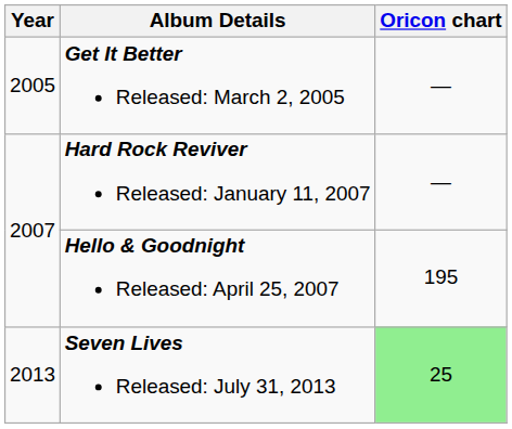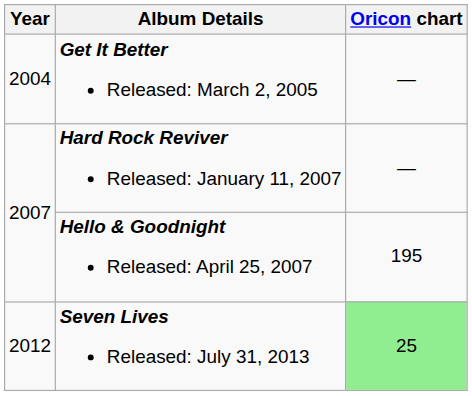 <table class="wikitable">
 <tr>
 <th>Year</th>
 <th>Album Details</th>
 <th><a href='#'>Oricon</a> chart</th>
 </tr>
 <tr>
-<td>2005</td>
+<td>2004</td>
 <td><strong><em>Get It Better</em></strong><br><ul><li>Released: March 2, 2005</li></ul></td>
 <td style="text-align:center;">—</td>
 </tr>
 <tr>
 <td rowspan="2">2007</td>
 <td><strong><em>Hard Rock Reviver</em></strong><br><ul><li>Released: January 11, 2007</li></ul></td>
 <td style="text-align:center;">—</td>
 </tr>
 <tr>
 <td><strong><em>Hello & Goodnight</em></strong><br><ul><li>Released: April 25, 2007</li></ul></td>
 <td style="text-align:center;">195</td>
 </tr>
 <tr>
-<td>2013</td>
+<td>2012</td>
 <td><strong><em>Seven Lives</em></strong><br><ul><li>Released: July 31, 2013</li></ul></td>
 <td style="background: lightgreen; text-align:center;">25</td>
 </tr>
 </table>
